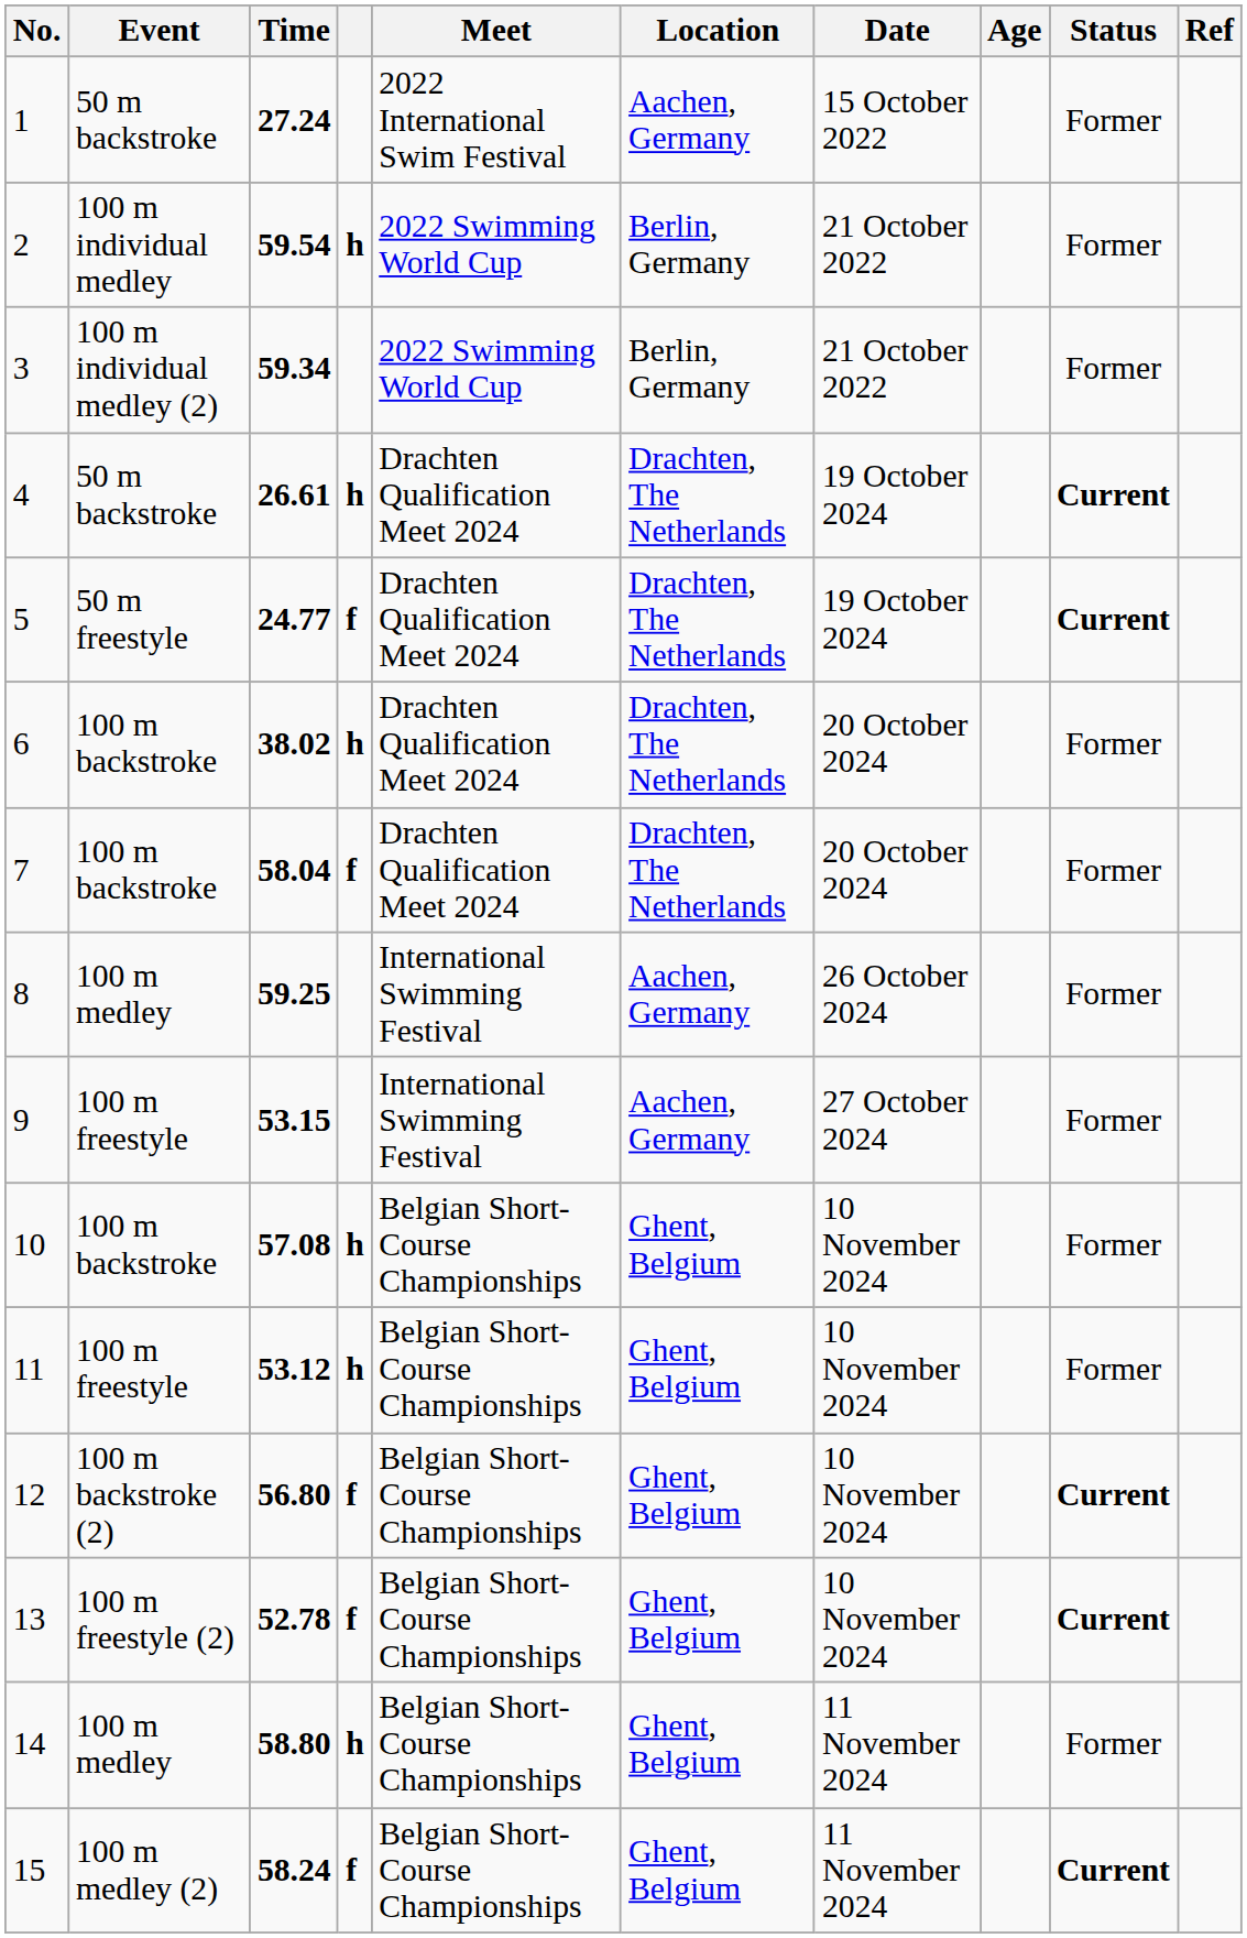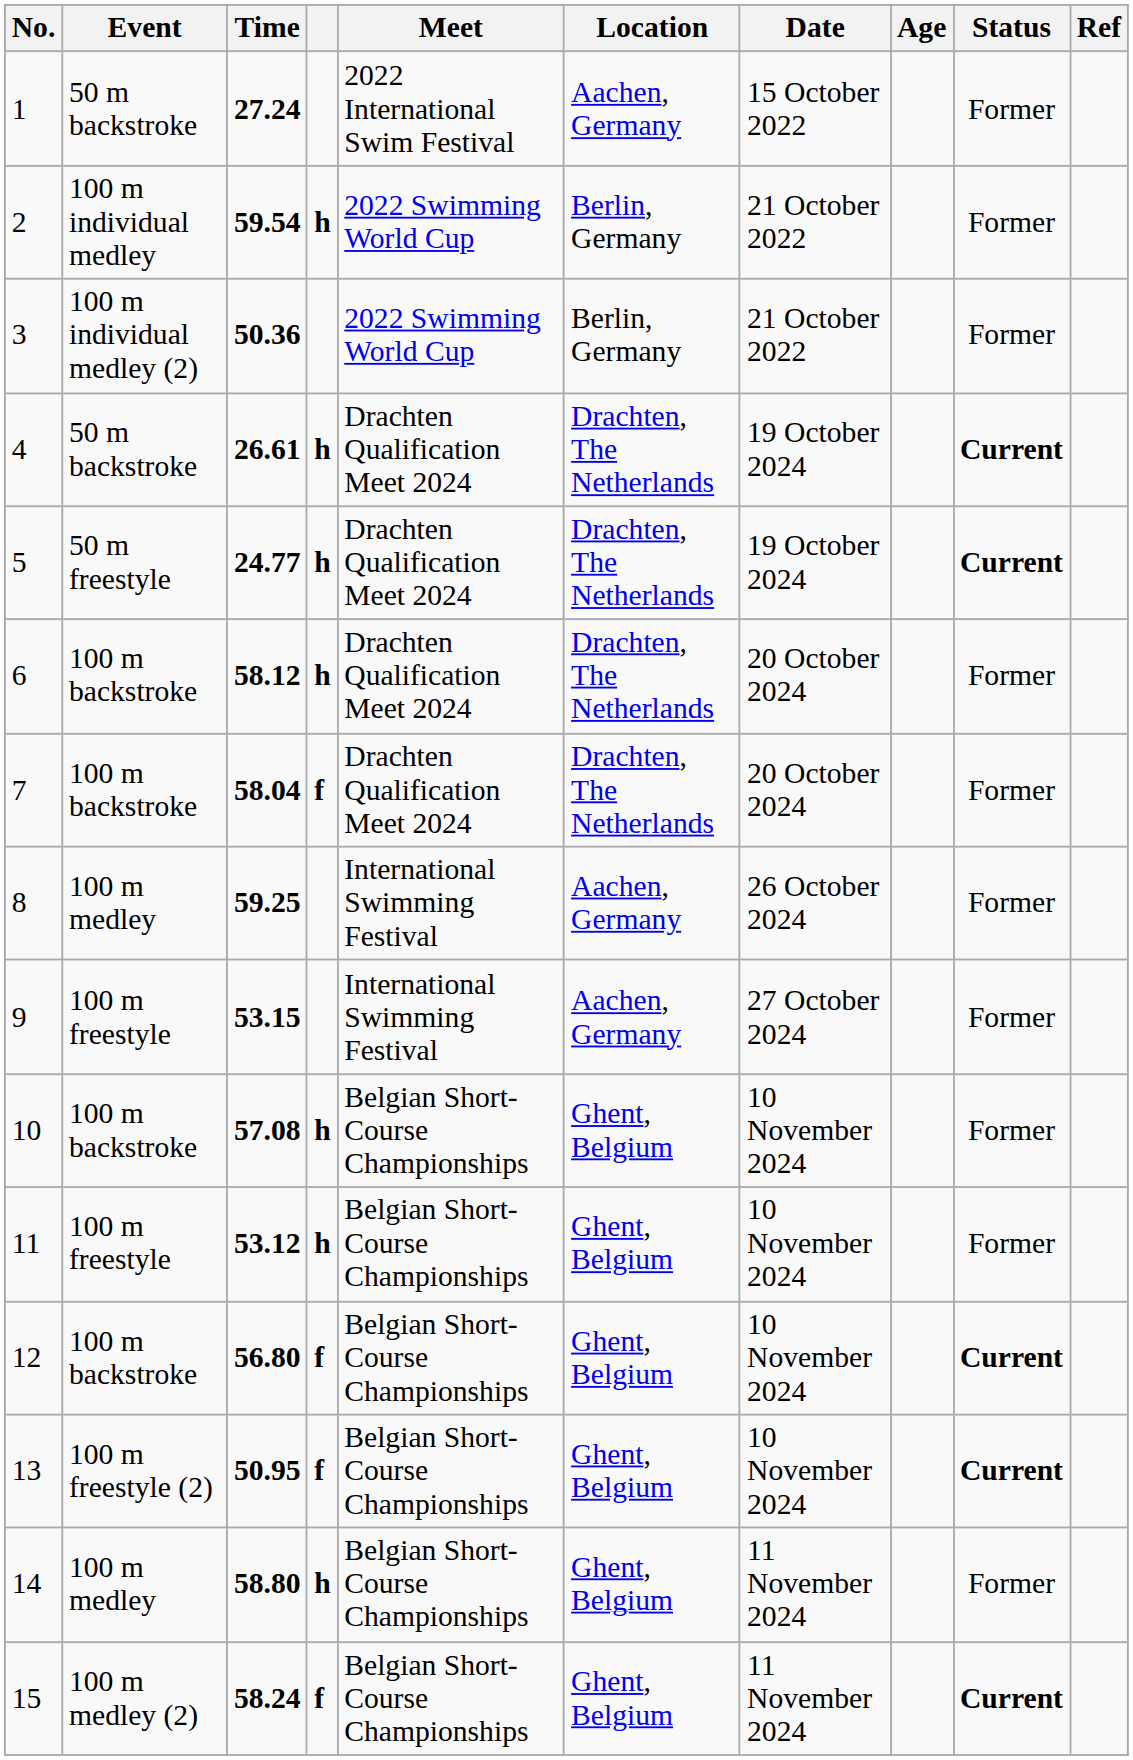 <table class="wikitable sortable">
 <tr>
 <th>No.</th>
 <th>Event</th>
 <th>Time</th>
 <th></th>
 <th>Meet</th>
 <th>Location</th>
 <th>Date</th>
 <th>Age</th>
 <th>Status</th>
 <th>Ref</th>
 </tr>
 <tr>
 <td>1</td>
 <td>50 m backstroke</td>
 <td style="text-align:center;"><strong>27.24</strong></td>
 <td></td>
 <td>2022 International Swim Festival</td>
 <td><a href='#'>Aachen</a>, <a href='#'>Germany</a></td>
 <td>15 October 2022</td>
 <td style="text-align:center;"></td>
 <td style="text-align:center;">Former</td>
 <td style="text-align:center;"></td>
 </tr>
 <tr>
 <td>2</td>
 <td>100 m individual medley</td>
 <td style="text-align:center;"><strong>59.54</strong></td>
 <td><strong>h</strong></td>
 <td><a href='#'>2022 Swimming World Cup</a></td>
 <td><a href='#'>Berlin</a>, Germany</td>
 <td>21 October 2022</td>
 <td style="text-align:center;"></td>
 <td style="text-align:center;">Former</td>
 <td style="text-align:center;"></td>
 </tr>
 <tr>
 <td>3</td>
 <td>100 m individual medley (2)</td>
-<td style="text-align:center;"><strong>59.34</strong></td>
+<td style="text-align:center;"><strong>50.36</strong></td>
 <td></td>
 <td><a href='#'>2022 Swimming World Cup</a></td>
 <td>Berlin, Germany</td>
 <td>21 October 2022</td>
 <td style="text-align:center;"></td>
 <td style="text-align:center;">Former</td>
 <td style="text-align:center;"></td>
 </tr>
 <tr>
 <td>4</td>
 <td>50 m backstroke</td>
 <td style="text-align:center;"><strong>26.61</strong></td>
 <td><strong>h</strong></td>
 <td>Drachten Qualification Meet 2024</td>
 <td><a href='#'>Drachten</a>, <a href='#'>The Netherlands</a></td>
 <td>19 October 2024</td>
 <td style="text-align:center;"></td>
 <td style="text-align:center;"><strong>Current</strong></td>
 <td style="text-align:center;"></td>
 </tr>
 <tr>
 <td>5</td>
 <td>50 m freestyle</td>
 <td style="text-align:center;"><strong>24.77</strong></td>
-<td><strong>f</strong></td>
+<td><strong>h</strong></td>
 <td>Drachten Qualification Meet 2024</td>
 <td><a href='#'>Drachten</a>, <a href='#'>The Netherlands</a></td>
 <td>19 October 2024</td>
 <td style="text-align:center;"></td>
 <td style="text-align:center;"><strong>Current</strong></td>
 <td style="text-align:center;"></td>
 </tr>
 <tr>
 <td>6</td>
 <td>100 m backstroke</td>
-<td style="text-align:center;"><strong>38.02</strong></td>
+<td style="text-align:center;"><strong>58.12</strong></td>
 <td><strong>h</strong></td>
 <td>Drachten Qualification Meet 2024</td>
 <td><a href='#'>Drachten</a>, <a href='#'>The Netherlands</a></td>
 <td>20 October 2024</td>
 <td style="text-align:center;"></td>
 <td style="text-align:center;">Former</td>
 <td style="text-align:center;"></td>
 </tr>
 <tr>
 <td>7</td>
 <td>100 m backstroke</td>
 <td style="text-align:center;"><strong>58.04</strong></td>
 <td><strong>f</strong></td>
 <td>Drachten Qualification Meet 2024</td>
 <td><a href='#'>Drachten</a>, <a href='#'>The Netherlands</a></td>
 <td>20 October 2024</td>
 <td style="text-align:center;"></td>
 <td style="text-align:center;">Former</td>
 <td style="text-align:center;"></td>
 </tr>
 <tr>
 <td>8</td>
 <td>100 m medley</td>
 <td style="text-align:center;"><strong>59.25</strong></td>
 <td></td>
 <td>International Swimming Festival</td>
 <td><a href='#'>Aachen</a>, <a href='#'>Germany</a></td>
 <td>26 October 2024</td>
 <td style="text-align:center;"></td>
 <td style="text-align:center;">Former</td>
 <td style="text-align:center;"></td>
 </tr>
 <tr>
 <td>9</td>
 <td>100 m freestyle</td>
 <td style="text-align:center;"><strong>53.15</strong></td>
 <td></td>
 <td>International Swimming Festival</td>
 <td><a href='#'>Aachen</a>, <a href='#'>Germany</a></td>
 <td>27 October 2024</td>
 <td style="text-align:center;"></td>
 <td style="text-align:center;">Former</td>
 <td style="text-align:center;"></td>
 </tr>
 <tr>
 <td>10</td>
 <td>100 m backstroke</td>
 <td style="text-align:center;"><strong>57.08</strong></td>
 <td><strong>h</strong></td>
 <td>Belgian Short-Course Championships</td>
 <td><a href='#'>Ghent</a>, <a href='#'>Belgium</a></td>
 <td>10 November 2024</td>
 <td style="text-align:center;"></td>
 <td style="text-align:center;">Former</td>
 <td style="text-align:center;"></td>
 </tr>
 <tr>
 <td>11</td>
 <td>100 m freestyle</td>
 <td style="text-align:center;"><strong>53.12</strong></td>
 <td><strong>h</strong></td>
 <td>Belgian Short-Course Championships</td>
 <td><a href='#'>Ghent</a>, <a href='#'>Belgium</a></td>
 <td>10 November 2024</td>
 <td style="text-align:center;"></td>
 <td style="text-align:center;">Former</td>
 <td style="text-align:center;"></td>
 </tr>
 <tr>
 <td>12</td>
-<td>100 m backstroke (2)</td>
+<td>100 m backstroke</td>
 <td style="text-align:center;"><strong>56.80</strong></td>
 <td><strong>f</strong></td>
 <td>Belgian Short-Course Championships</td>
 <td><a href='#'>Ghent</a>, <a href='#'>Belgium</a></td>
 <td>10 November 2024</td>
 <td style="text-align:center;"></td>
 <td style="text-align:center;"><strong>Current</strong></td>
 <td style="text-align:center;"></td>
 </tr>
 <tr>
 <td>13</td>
 <td>100 m freestyle (2)</td>
-<td style="text-align:center;"><strong>52.78</strong></td>
+<td style="text-align:center;"><strong>50.95</strong></td>
 <td><strong>f</strong></td>
 <td>Belgian Short-Course Championships</td>
 <td><a href='#'>Ghent</a>, <a href='#'>Belgium</a></td>
 <td>10 November 2024</td>
 <td style="text-align:center;"></td>
 <td style="text-align:center;"><strong>Current</strong></td>
 <td style="text-align:center;"></td>
 </tr>
 <tr>
 <td>14</td>
 <td>100 m medley</td>
 <td style="text-align:center;"><strong>58.80</strong></td>
 <td><strong>h</strong></td>
 <td>Belgian Short-Course Championships</td>
 <td><a href='#'>Ghent</a>, <a href='#'>Belgium</a></td>
 <td>11 November 2024</td>
 <td style="text-align:center;"></td>
 <td style="text-align:center;">Former</td>
 <td style="text-align:center;"></td>
 </tr>
 <tr>
 <td>15</td>
 <td>100 m medley (2)</td>
 <td style="text-align:center;"><strong>58.24</strong></td>
 <td><strong>f</strong></td>
 <td>Belgian Short-Course Championships</td>
 <td><a href='#'>Ghent</a>, <a href='#'>Belgium</a></td>
 <td>11 November 2024</td>
 <td style="text-align:center;"></td>
 <td style="text-align:center;"><strong>Current</strong></td>
 <td style="text-align:center;"></td>
 </tr>
 </table>
